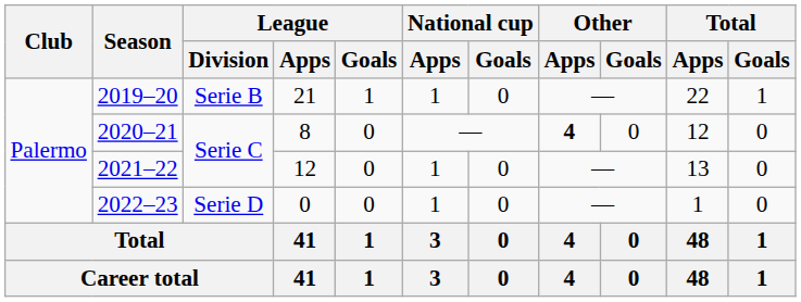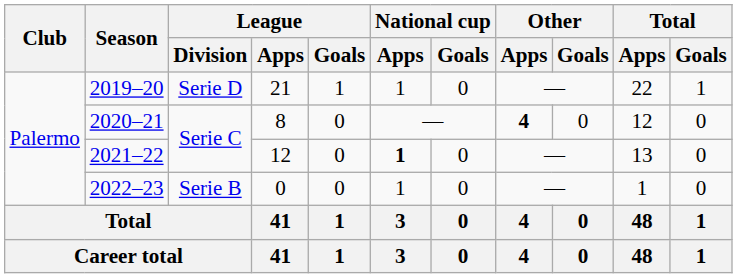 <table class="wikitable" style="text-align: center;">
 <tr>
 <th rowspan="2">Club</th>
 <th rowspan="2">Season</th>
 <th colspan="3">League</th>
 <th colspan="2">National cup</th>
 <th colspan="2">Other</th>
 <th colspan="2">Total</th>
 </tr>
 <tr>
 <th>Division</th>
 <th>Apps</th>
 <th>Goals</th>
 <th>Apps</th>
 <th>Goals</th>
 <th>Apps</th>
 <th>Goals</th>
 <th>Apps</th>
 <th>Goals</th>
 </tr>
 <tr>
 <td rowspan="4"><a href='#'>Palermo</a></td>
 <td><a href='#'>2019–20</a></td>
-<td><a href='#'>Serie B</a></td>
+<td><a href='#'>Serie D</a></td>
 <td>21</td>
 <td>1</td>
 <td>1</td>
 <td>0</td>
 <td colspan="2">—</td>
 <td>22</td>
 <td>1</td>
 </tr>
 <tr>
 <td><a href='#'>2020–21</a></td>
 <td rowspan="2"><a href='#'>Serie C</a></td>
 <td>8</td>
 <td>0</td>
 <td colspan="2">—</td>
 <td><strong>4</strong></td>
 <td>0</td>
 <td>12</td>
 <td>0</td>
 </tr>
 <tr>
 <td><a href='#'>2021–22</a></td>
 <td>12</td>
 <td>0</td>
-<td>1</td>
+<td><strong>1</strong></td>
 <td>0</td>
 <td colspan="2">—</td>
 <td>13</td>
 <td>0</td>
 </tr>
 <tr>
 <td><a href='#'>2022–23</a></td>
-<td><a href='#'>Serie D</a></td>
+<td><a href='#'>Serie B</a></td>
 <td>0</td>
 <td>0</td>
 <td>1</td>
 <td>0</td>
 <td colspan="2">—</td>
 <td>1</td>
 <td>0</td>
 </tr>
 <tr>
 <th colspan="3">Total</th>
 <th>41</th>
 <th>1</th>
 <th>3</th>
 <th>0</th>
 <th>4</th>
 <th>0</th>
 <th>48</th>
 <th>1</th>
 </tr>
 <tr>
 <th colspan="3">Career total</th>
 <th>41</th>
 <th>1</th>
 <th>3</th>
 <th>0</th>
 <th>4</th>
 <th>0</th>
 <th>48</th>
 <th>1</th>
 </tr>
 </table>
